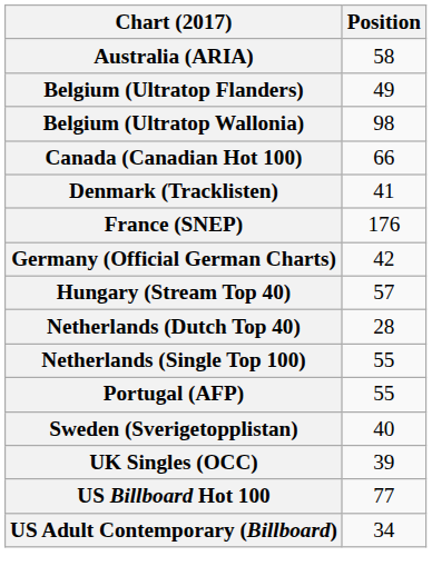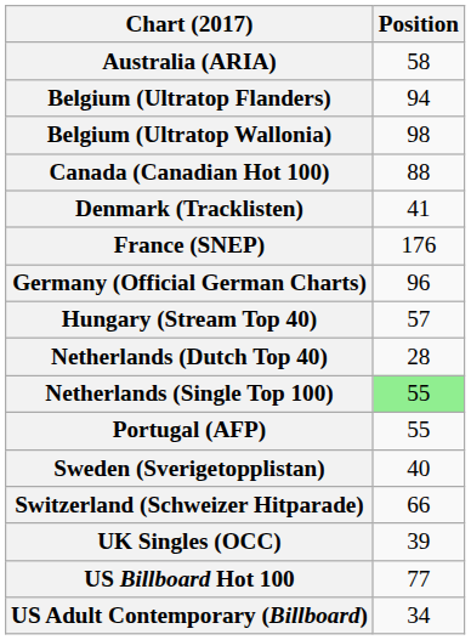 <table class="wikitable sortable plainrowheaders" style="text-align:center">
 <tr>
 <th scope="col">Chart (2017)</th>
 <th scope="col">Position</th>
 </tr>
 <tr>
 <th scope="row">Australia (ARIA)</th>
 <td>58</td>
 </tr>
 <tr>
 <th scope="row">Belgium (Ultratop Flanders)</th>
-<td>49</td>
+<td>94</td>
 </tr>
 <tr>
 <th scope="row">Belgium (Ultratop Wallonia)</th>
 <td>98</td>
 </tr>
 <tr>
 <th scope="row">Canada (Canadian Hot 100)</th>
-<td>66</td>
+<td>88</td>
 </tr>
 <tr>
 <th scope="row">Denmark (Tracklisten)</th>
 <td>41</td>
 </tr>
 <tr>
 <th scope="row">France (SNEP)</th>
 <td>176</td>
 </tr>
 <tr>
 <th scope="row">Germany (Official German Charts)</th>
-<td>42</td>
+<td>96</td>
 </tr>
 <tr>
 <th scope="row">Hungary (Stream Top 40)</th>
 <td>57</td>
 </tr>
 <tr>
 <th scope="row">Netherlands (Dutch Top 40)</th>
 <td>28</td>
 </tr>
 <tr>
 <th scope="row">Netherlands (Single Top 100)</th>
-<td>55</td>
+<td style="background: lightgreen;">55</td>
 </tr>
 <tr>
 <th scope="row">Portugal (AFP)</th>
 <td>55</td>
 </tr>
 <tr>
 <th scope="row">Sweden (Sverigetopplistan)</th>
 <td>40</td>
+</tr>
+<tr>
+<th scope="row">Switzerland (Schweizer Hitparade)</th>
+<td>66</td>
 </tr>
 <tr>
 <th scope="row">UK Singles (OCC)</th>
 <td>39</td>
 </tr>
 <tr>
 <th scope="row">US <em>Billboard</em> Hot 100</th>
 <td>77</td>
 </tr>
 <tr>
 <th scope="row">US Adult Contemporary (<em>Billboard</em>)</th>
 <td>34</td>
 </tr>
 </table>
